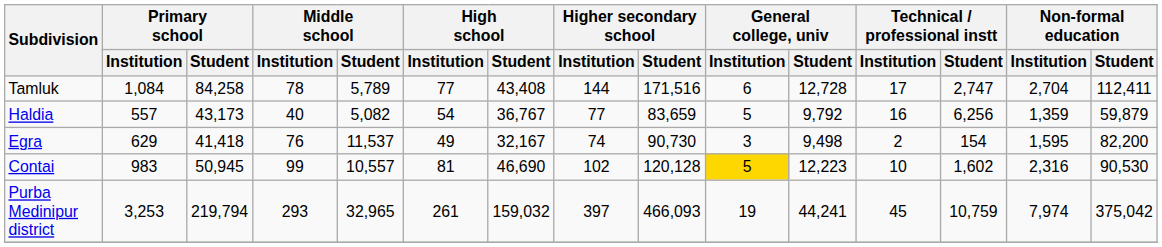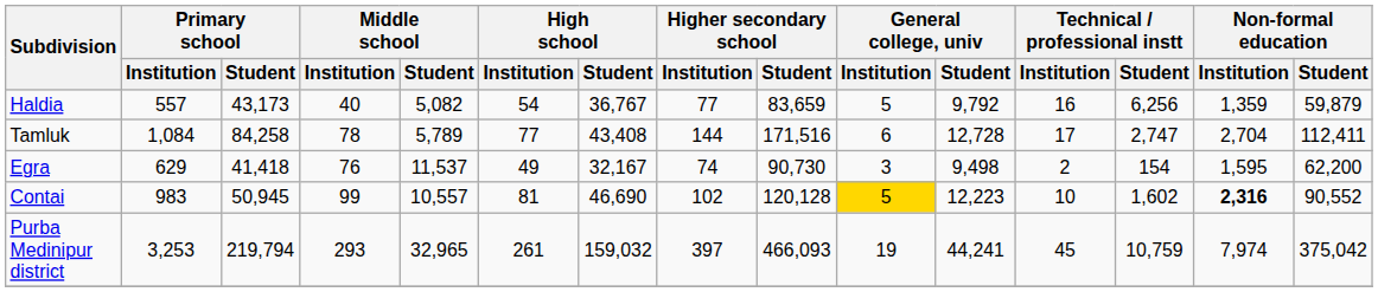 <table class="wikitable" style="text-align:center;font-size: 9pt">
 <tr>
 <th width="110" rowspan="2">Subdivision</th>
 <th colspan="2">Primary<br>school</th>
 <th colspan="2">Middle<br>school</th>
 <th colspan="2">High<br>school</th>
 <th colspan="2">Higher secondary<br>school</th>
 <th colspan="2">General<br>college, univ</th>
 <th colspan="2">Technical /<br>professional instt</th>
 <th colspan="2">Non-formal<br>education</th>
 </tr>
 <tr>
 <th width="30">Institution</th>
 <th width="30">Student</th>
 <th width="30">Institution</th>
 <th width="30">Student</th>
 <th width="30">Institution</th>
 <th width="30">Student</th>
 <th width="30">Institution</th>
 <th width="30">Student</th>
 <th width="30">Institution</th>
 <th width="30">Student</th>
 <th width="30">Institution</th>
 <th width="30">Student</th>
 <th width="30">Institution</th>
 <th width="30">Student<br></th>
 </tr>
 <tr>
+<td align=left><a href='#'>Haldia</a></td>
+<td align="center">557</td>
+<td align="center">43,173</td>
+<td align="center">40</td>
+<td align="center">5,082</td>
+<td align="center">54</td>
+<td align="center">36,767</td>
+<td align="center">77</td>
+<td align="center">83,659</td>
+<td align="center">5</td>
+<td align="center">9,792</td>
+<td align="center">16</td>
+<td align="center">6,256</td>
+<td align="center">1,359</td>
+<td align="center">59,879</td>
+</tr>
+<tr>
 <td align=left>Tamluk</td>
 <td align="center">1,084</td>
 <td align="center">84,258</td>
 <td align="center">78</td>
 <td align="center">5,789</td>
 <td align="center">77</td>
 <td align="center">43,408</td>
 <td align="center">144</td>
 <td align="center">171,516</td>
 <td align="center">6</td>
 <td align="center">12,728</td>
 <td align="center">17</td>
 <td align="center">2,747</td>
 <td align="center">2,704</td>
 <td align="center">112,411</td>
 </tr>
 <tr>
-<td align=left><a href='#'>Haldia</a></td>
-<td align="center">557</td>
-<td align="center">43,173</td>
-<td align="center">40</td>
-<td align="center">5,082</td>
-<td align="center">54</td>
-<td align="center">36,767</td>
-<td align="center">77</td>
-<td align="center">83,659</td>
-<td align="center">5</td>
-<td align="center">9,792</td>
-<td align="center">16</td>
-<td align="center">6,256</td>
-<td align="center">1,359</td>
-<td align="center">59,879</td>
-</tr>
-<tr>
 <td align=left><a href='#'>Egra</a></td>
 <td align="center">629</td>
 <td align="center">41,418</td>
 <td align="center">76</td>
 <td align="center">11,537</td>
 <td align="center">49</td>
 <td align="center">32,167</td>
 <td align="center">74</td>
 <td align="center">90,730</td>
 <td align="center">3</td>
 <td align="center">9,498</td>
 <td align="center">2</td>
 <td align="center">154</td>
 <td align="center">1,595</td>
-<td align="center">82,200</td>
+<td align="center">62,200</td>
 </tr>
 <tr>
 <td align=left><a href='#'>Contai</a></td>
 <td align="center">983</td>
 <td align="center">50,945</td>
 <td align="center">99</td>
 <td align="center">10,557</td>
 <td align="center">81</td>
 <td align="center">46,690</td>
 <td align="center">102</td>
 <td align="center">120,128</td>
 <td align="center" style="background: gold;">5</td>
 <td align="center">12,223</td>
 <td align="center">10</td>
 <td align="center">1,602</td>
-<td align="center">2,316</td>
-<td align="center">90,530</td>
+<td align="center"><strong>2,316</strong></td>
+<td align="center">90,552</td>
 </tr>
 <tr>
 <td align=left><a href='#'>Purba Medinipur district</a></td>
 <td align="center">3,253</td>
 <td align="center">219,794</td>
 <td align="center">293</td>
 <td align="center">32,965</td>
 <td align="center">261</td>
 <td align="center">159,032</td>
 <td align="center">397</td>
 <td align="center">466,093</td>
 <td align="center">19</td>
 <td align="center">44,241</td>
 <td align="center">45</td>
 <td align="center">10,759</td>
 <td align="center">7,974</td>
 <td align="center">375,042</td>
 </tr>
 <tr>
 </tr>
 </table>
